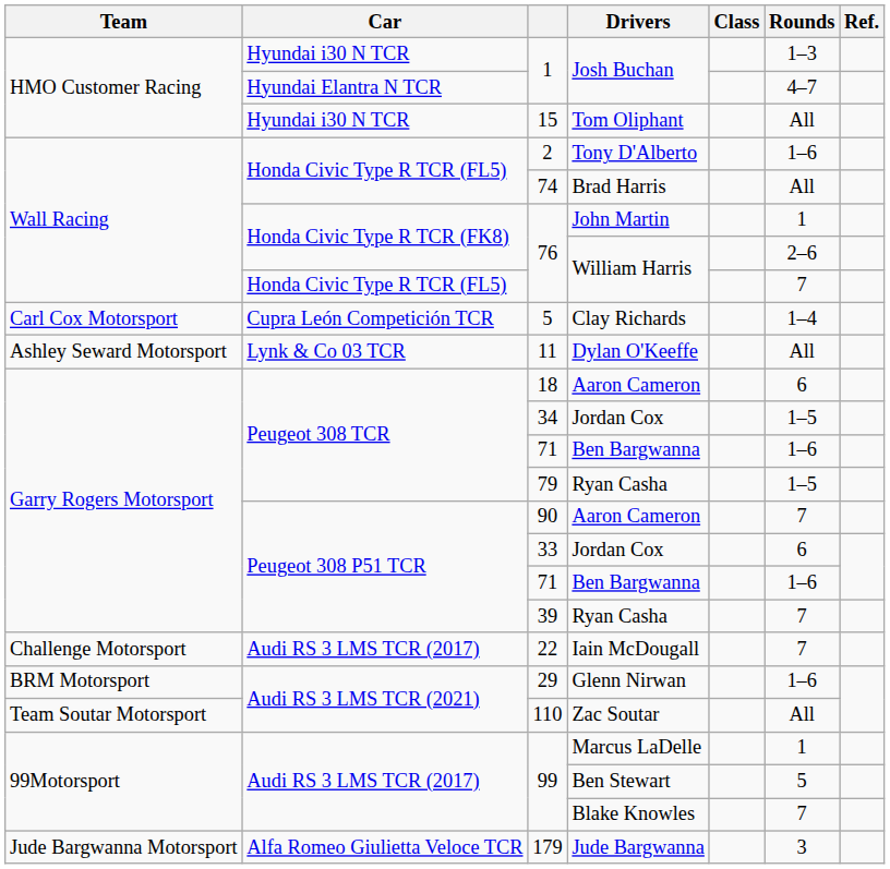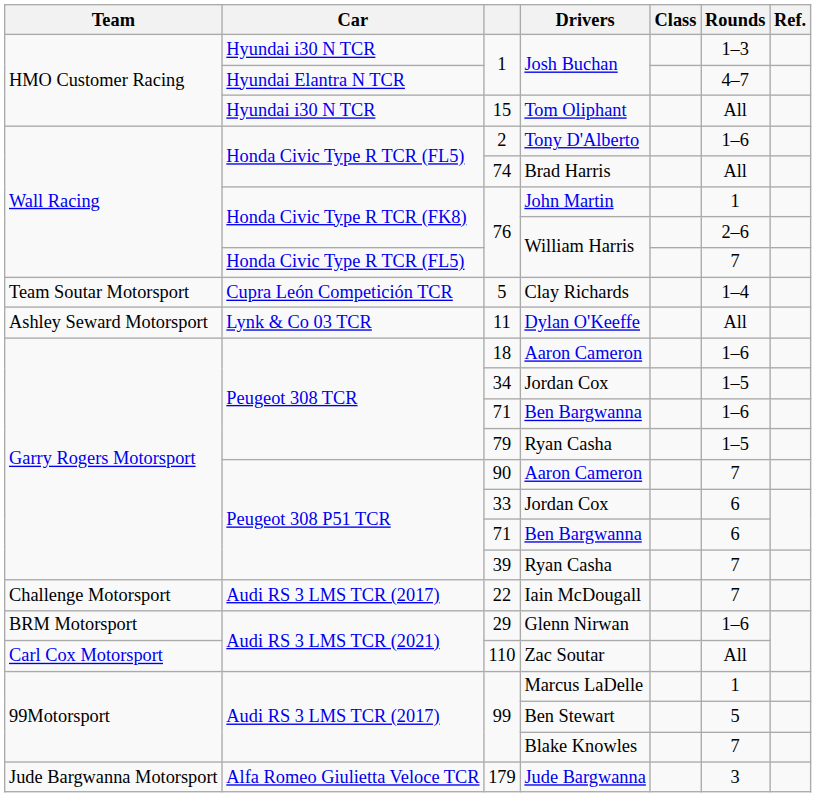 <table class="wikitable" style="font-size: 85%;">
 <tr>
 <th>Team</th>
 <th>Car</th>
 <th></th>
 <th>Drivers</th>
 <th>Class</th>
 <th>Rounds</th>
 <th>Ref.</th>
 </tr>
 <tr>
 <td rowspan="3"> HMO Customer Racing</td>
 <td><a href='#'>Hyundai i30 N TCR</a></td>
 <td rowspan="2" style="text-align:center">1</td>
 <td rowspan="2"> <a href='#'>Josh Buchan</a></td>
 <td style="text-align:center"></td>
 <td style="text-align:center">1–3</td>
 <td rowspan="1"></td>
 </tr>
 <tr>
 <td><a href='#'>Hyundai Elantra N TCR</a></td>
 <td style="text-align:center"></td>
 <td style="text-align:center">4–7</td>
 <td rowspan="1"></td>
 </tr>
 <tr>
 <td><a href='#'>Hyundai i30 N TCR</a></td>
 <td style="text-align:center">15</td>
 <td> <a href='#'>Tom Oliphant</a></td>
 <td></td>
 <td style="text-align:center">All</td>
 <td></td>
 </tr>
 <tr>
 <td rowspan=5> <a href='#'>Wall Racing</a></td>
 <td rowspan="2"><a href='#'>Honda Civic Type R TCR (FL5)</a></td>
 <td rowspan="1" style="text-align:center">2</td>
 <td rowspan="1"> <a href='#'>Tony D'Alberto</a></td>
 <td style="text-align:center"></td>
 <td style="text-align:center">1–6</td>
 <td></td>
 </tr>
 <tr>
 <td style="text-align:center">74</td>
 <td> Brad Harris</td>
 <td style="text-align:center"></td>
 <td style="text-align:center">All</td>
 <td></td>
 </tr>
 <tr>
 <td rowspan="2" nowrap><a href='#'>Honda Civic Type R TCR (FK8)</a></td>
 <td rowspan="3" style="text-align:center">76</td>
 <td> <a href='#'>John Martin</a></td>
 <td style="text-align:center"></td>
 <td style="text-align:center">1</td>
 <td></td>
 </tr>
 <tr>
 <td rowspan="2"> William Harris</td>
 <td style="text-align:center"></td>
 <td style="text-align:center">2–6</td>
 <td></td>
 </tr>
 <tr>
 <td><a href='#'>Honda Civic Type R TCR (FL5)</a></td>
 <td style="text-align:center"></td>
 <td style="text-align:center">7</td>
 <td></td>
 </tr>
 <tr>
-<td> <a href='#'>Carl Cox Motorsport</a></td>
+<td rowspan="1"> Team Soutar Motorsport</td>
 <td><a href='#'>Cupra León Competición TCR</a></td>
 <td style="text-align:center">5</td>
 <td> Clay Richards</td>
 <td style="text-align:center"></td>
 <td style="text-align:center">1–4</td>
 <td></td>
 </tr>
 <tr>
 <td nowrap> Ashley Seward Motorsport</td>
 <td><a href='#'>Lynk & Co 03 TCR</a></td>
 <td style="text-align:center">11</td>
 <td> <a href='#'>Dylan O'Keeffe</a></td>
 <td style="text-align:center"></td>
 <td style="text-align:center">All</td>
 <td></td>
 </tr>
 <tr>
 <td rowspan="8"> <a href='#'>Garry Rogers Motorsport</a></td>
 <td rowspan="4"><a href='#'>Peugeot 308 TCR</a></td>
 <td style="text-align:center">18</td>
 <td> <a href='#'>Aaron Cameron</a></td>
 <td></td>
-<td style="text-align:center">6</td>
+<td style="text-align:center">1–6</td>
 <td></td>
 </tr>
 <tr>
 <td style="text-align:center">34</td>
 <td> Jordan Cox</td>
 <td style="text-align:center"></td>
 <td style="text-align:center">1–5</td>
 <td></td>
 </tr>
 <tr>
 <td style="text-align:center">71</td>
 <td nowrap> <a href='#'>Ben Bargwanna</a></td>
 <td style="text-align:center"></td>
 <td style="text-align:center">1–6</td>
 <td></td>
 </tr>
 <tr>
 <td style="text-align:center">79</td>
 <td> Ryan Casha</td>
 <td></td>
 <td style="text-align:center">1–5</td>
 <td></td>
 </tr>
 <tr>
 <td rowspan="4"><a href='#'>Peugeot 308 P51 TCR</a></td>
 <td style="text-align:center">90</td>
 <td> <a href='#'>Aaron Cameron</a></td>
 <td></td>
 <td style="text-align:center">7</td>
 <td></td>
 </tr>
 <tr>
 <td style="text-align:center">33</td>
 <td> Jordan Cox</td>
 <td style="text-align:center"></td>
 <td style="text-align:center">6</td>
 <td rowspan="2"></td>
 </tr>
 <tr>
 <td style="text-align:center">71</td>
 <td nowrap> <a href='#'>Ben Bargwanna</a></td>
 <td style="text-align:center"></td>
-<td style="text-align:center">1–6</td>
+<td style="text-align:center">6</td>
 </tr>
 <tr>
 <td style="text-align:center">39</td>
 <td> Ryan Casha</td>
 <td></td>
 <td style="text-align:center">7</td>
 <td></td>
 </tr>
 <tr>
 <td> Challenge Motorsport</td>
 <td><a href='#'>Audi RS 3 LMS TCR (2017)</a></td>
 <td style="text-align:center">22</td>
 <td> Iain McDougall</td>
 <td style="text-align:center"></td>
 <td style="text-align:center">7</td>
 <td></td>
 </tr>
 <tr>
 <td rowspan="1"> BRM Motorsport</td>
 <td rowspan="2"><a href='#'>Audi RS 3 LMS TCR (2021)</a></td>
 <td style="text-align:center">29</td>
 <td> Glenn Nirwan</td>
 <td></td>
 <td style="text-align:center">1–6</td>
 <td rowspan="2"></td>
 </tr>
 <tr>
-<td rowspan="1"> Team Soutar Motorsport</td>
+<td> <a href='#'>Carl Cox Motorsport</a></td>
 <td style="text-align:center">110</td>
 <td> Zac Soutar</td>
 <td></td>
 <td style="text-align:center">All</td>
 </tr>
 <tr>
 <td rowspan="3"> 99Motorsport</td>
 <td rowspan="3"><a href='#'>Audi RS 3 LMS TCR (2017)</a></td>
 <td rowspan="3" align="center">99</td>
 <td> Marcus LaDelle</td>
 <td style="text-align:center"></td>
 <td style="text-align:center">1</td>
 <td nowrap></td>
 </tr>
 <tr>
 <td> Ben Stewart</td>
 <td style="text-align:center"></td>
 <td style="text-align:center">5</td>
 <td></td>
 </tr>
 <tr>
 <td> Blake Knowles</td>
 <td></td>
 <td style="text-align:center">7</td>
 <td></td>
 </tr>
 <tr>
 <td nowrap rowspan="1"> Jude Bargwanna Motorsport</td>
 <td nowrap rowspan="1"><a href='#'>Alfa Romeo Giulietta Veloce TCR</a></td>
 <td align="center">179</td>
 <td nowrap> <a href='#'>Jude Bargwanna</a></td>
 <td align="center"></td>
 <td align="center">3</td>
 <td></td>
 </tr>
 </table>
